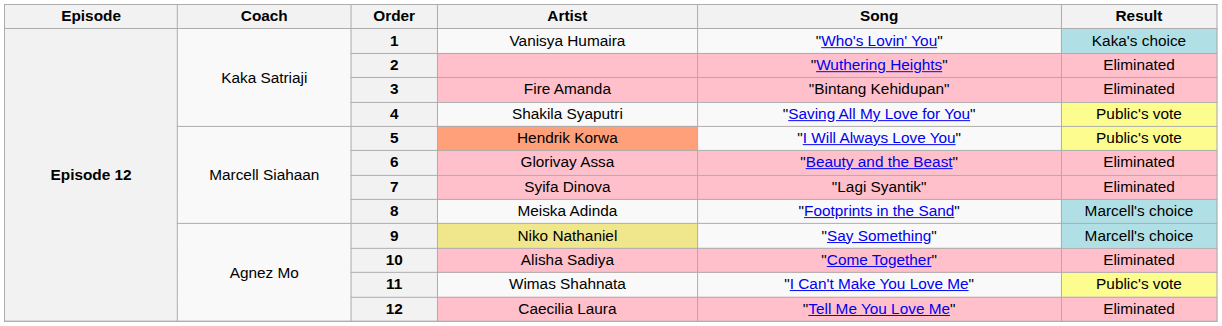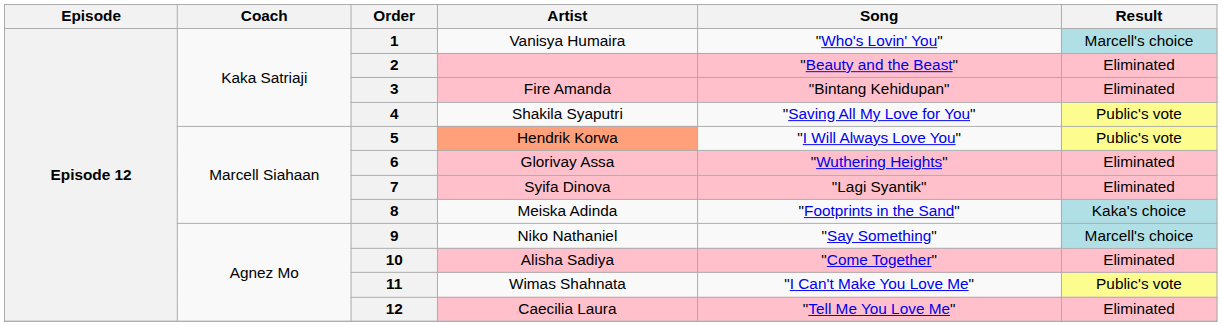 <table class="wikitable" style="text-align:center; width:100%;">
 <tr>
 <th style="width:10%;">Episode</th>
 <th style="width:10%;">Coach</th>
 <th style="width:05%;">Order</th>
 <th style="width:15%;">Artist</th>
 <th style="width:21%;">Song</th>
 <th style="width:9%;">Result</th>
 </tr>
 <tr>
 <th rowspan="12" scope="row">Episode 12<br><small></small></th>
 <td rowspan=4>Kaka Satriaji</td>
 <th>1</th>
 <td>Vanisya Humaira</td>
 <td>"<a href='#'>Who's Lovin' You</a>"</td>
-<td style="background:#b0e0e6;">Kaka's choice</td>
+<td style="background:#b0e0e6;">Marcell's choice</td>
 </tr>
 <tr>
 <th>2</th>
 <td style="background:pink;"></td>
-<td style="background:pink;">"<a href='#'>Wuthering Heights</a>"</td>
+<td style="background:pink;">"<a href='#'>Beauty and the Beast</a>"</td>
 <td style="background:pink;">Eliminated</td>
 </tr>
 <tr>
 <th>3</th>
 <td style="background:pink;">Fire Amanda</td>
 <td style="background:pink;">"Bintang Kehidupan"</td>
 <td style="background:pink;">Eliminated</td>
 </tr>
 <tr>
 <th>4</th>
 <td>Shakila Syaputri</td>
 <td>"<a href='#'>Saving All My Love for You</a>"</td>
 <td style="background:#fdfc8f;">Public's vote</td>
 </tr>
 <tr>
 <td rowspan=4>Marcell Siahaan</td>
 <th>5</th>
 <td style="background: lightsalmon;">Hendrik Korwa</td>
 <td>"<a href='#'>I Will Always Love You</a>"</td>
 <td style="background:#fdfc8f;">Public's vote</td>
 </tr>
 <tr>
 <th>6</th>
 <td style="background:pink;">Glorivay Assa</td>
-<td style="background:pink;">"<a href='#'>Beauty and the Beast</a>"</td>
+<td style="background:pink;">"<a href='#'>Wuthering Heights</a>"</td>
 <td style="background:pink;">Eliminated</td>
 </tr>
 <tr>
 <th>7</th>
 <td style="background:pink;">Syifa Dinova</td>
 <td style="background:pink;">"Lagi Syantik"</td>
 <td style="background:pink;">Eliminated</td>
 </tr>
 <tr>
 <th>8</th>
 <td>Meiska Adinda</td>
 <td>"<a href='#'>Footprints in the Sand</a>"</td>
-<td style="background:#b0e0e6;">Marcell's choice</td>
+<td style="background:#b0e0e6;">Kaka's choice</td>
 </tr>
 <tr>
 <td rowspan=4>Agnez Mo</td>
 <th>9</th>
-<td style="background: khaki;">Niko Nathaniel</td>
+<td>Niko Nathaniel</td>
 <td>"<a href='#'>Say Something</a>"</td>
 <td style="background:#b0e0e6;">Marcell's choice</td>
 </tr>
 <tr>
 <th>10</th>
 <td style="background:pink;">Alisha Sadiya</td>
 <td style="background:pink;">"<a href='#'>Come Together</a>"</td>
 <td style="background:pink;">Eliminated</td>
 </tr>
 <tr>
 <th>11</th>
 <td>Wimas Shahnata</td>
 <td>"<a href='#'>I Can't Make You Love Me</a>"</td>
 <td style="background:#fdfc8f;">Public's vote</td>
 </tr>
 <tr>
 <th>12</th>
 <td style="background:pink;">Caecilia Laura</td>
 <td style="background:pink;">"<a href='#'>Tell Me You Love Me</a>"</td>
 <td style="background:pink;">Eliminated</td>
 </tr>
 <tr>
 </tr>
 </table>
